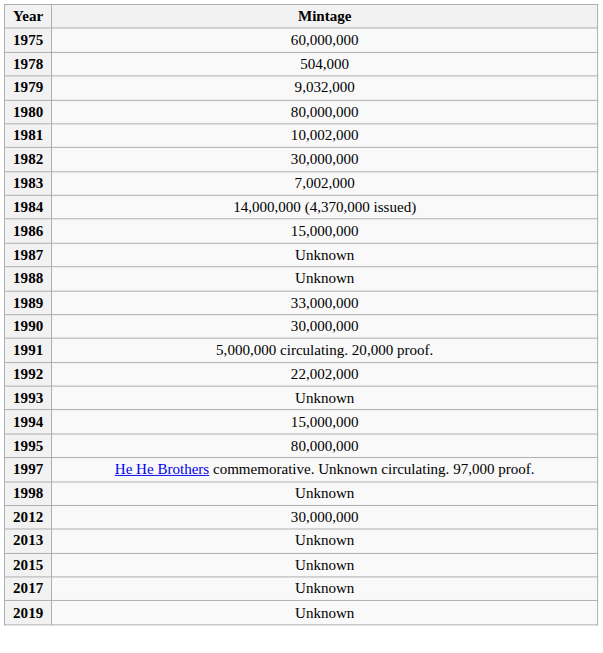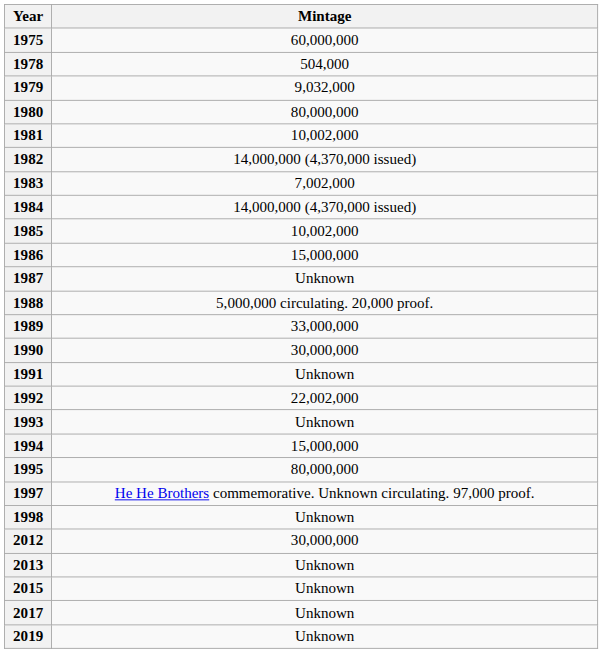 <table class="wikitable" style="width:50%;text-align:center">
 <tr>
 <th>Year</th>
 <th>Mintage</th>
 </tr>
 <tr>
 <th>1975</th>
 <td>60,000,000</td>
 </tr>
 <tr>
 <th>1978</th>
 <td>504,000</td>
 </tr>
 <tr>
 <th>1979</th>
 <td>9,032,000</td>
 </tr>
 <tr>
 <th>1980</th>
 <td>80,000,000</td>
 </tr>
 <tr>
 <th>1981</th>
 <td>10,002,000</td>
 </tr>
 <tr>
 <th>1982</th>
-<td>30,000,000</td>
+<td>14,000,000 (4,370,000 issued)</td>
 </tr>
 <tr>
 <th>1983</th>
 <td>7,002,000</td>
 </tr>
 <tr>
 <th>1984</th>
 <td>14,000,000 (4,370,000 issued)</td>
+</tr>
+<tr>
+<th>1985</th>
+<td>10,002,000</td>
 </tr>
 <tr>
 <th>1986</th>
 <td>15,000,000</td>
 </tr>
 <tr>
 <th>1987</th>
 <td>Unknown</td>
 </tr>
 <tr>
 <th>1988</th>
-<td>Unknown</td>
+<td>5,000,000 circulating. 20,000 proof.</td>
 </tr>
 <tr>
 <th>1989</th>
 <td>33,000,000</td>
 </tr>
 <tr>
 <th>1990</th>
 <td>30,000,000</td>
 </tr>
 <tr>
 <th>1991</th>
-<td>5,000,000 circulating. 20,000 proof.</td>
+<td>Unknown</td>
 </tr>
 <tr>
 <th>1992</th>
 <td>22,002,000</td>
 </tr>
 <tr>
 <th>1993</th>
 <td>Unknown</td>
 </tr>
 <tr>
 <th>1994</th>
 <td>15,000,000</td>
 </tr>
 <tr>
 <th>1995</th>
 <td>80,000,000</td>
 </tr>
 <tr>
 <th>1997</th>
 <td><a href='#'>He He Brothers</a> commemorative. Unknown circulating. 97,000 proof.</td>
 </tr>
 <tr>
 <th>1998</th>
 <td>Unknown</td>
 </tr>
 <tr>
 <th>2012</th>
 <td>30,000,000</td>
 </tr>
 <tr>
 <th>2013</th>
 <td>Unknown</td>
 </tr>
 <tr>
 <th>2015</th>
 <td>Unknown</td>
 </tr>
 <tr>
 <th>2017</th>
 <td>Unknown</td>
 </tr>
 <tr>
 <th>2019</th>
 <td>Unknown</td>
 </tr>
 </table>
